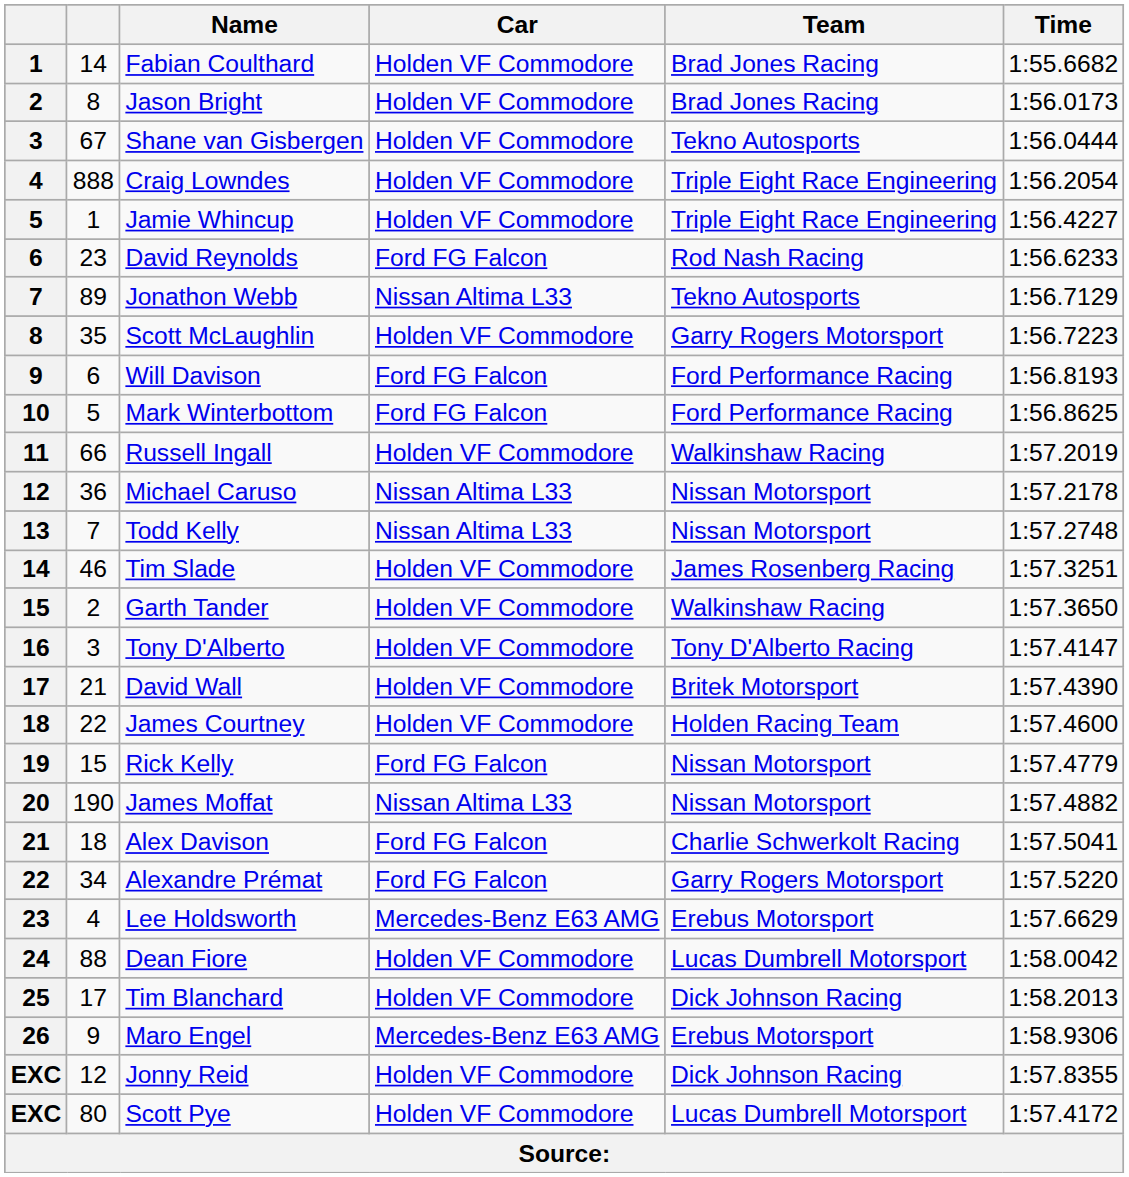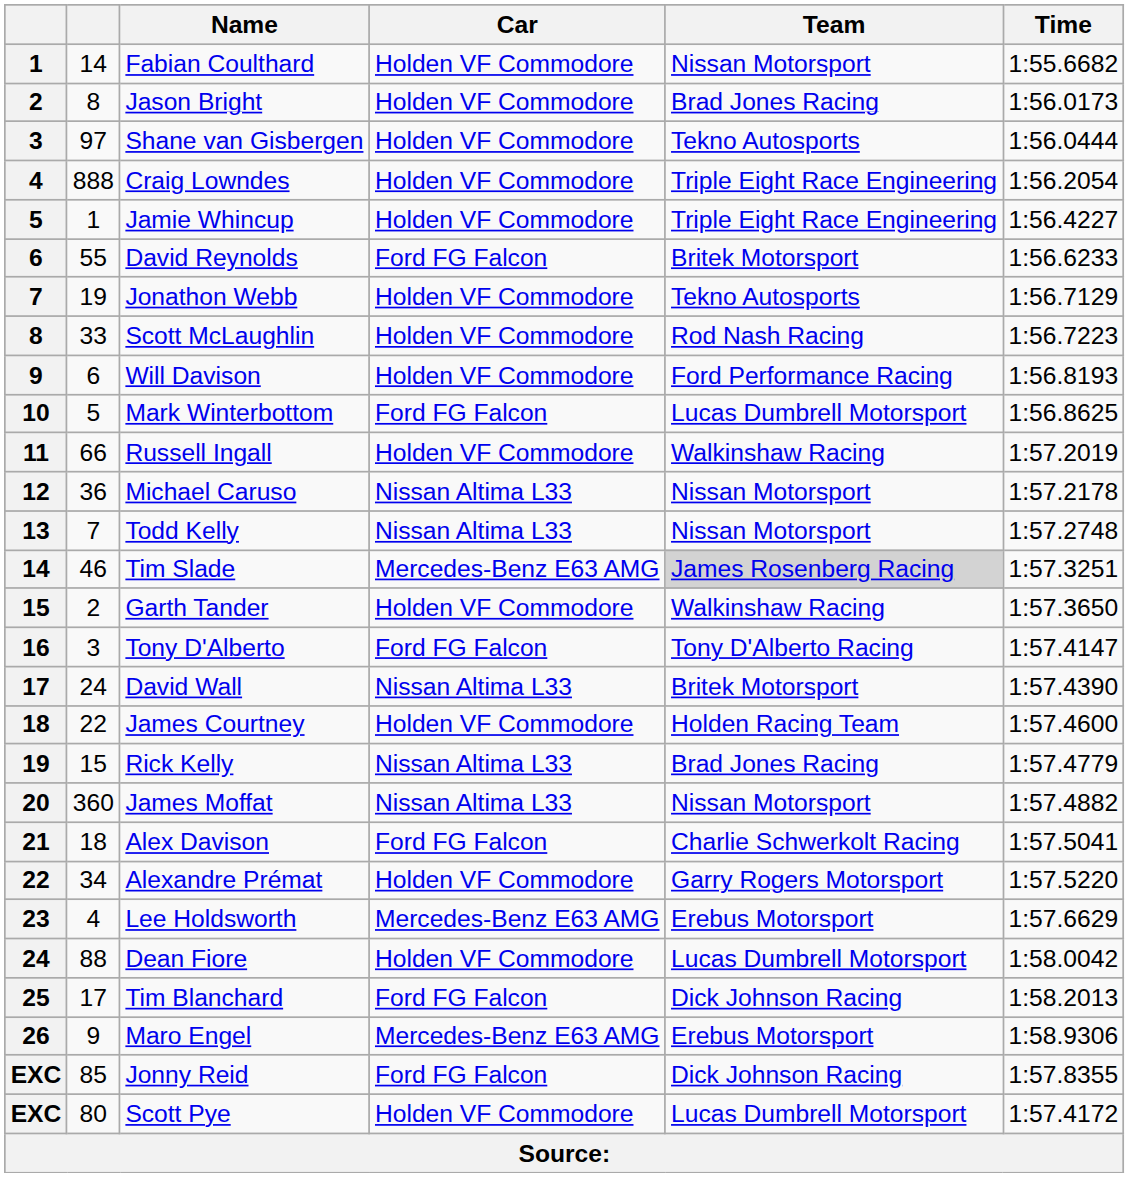 <table class="wikitable" style="font-size: 90%;">
 <tr>
 <th></th>
 <th></th>
 <th>Name</th>
 <th>Car</th>
 <th>Team</th>
 <th>Time</th>
 </tr>
 <tr>
 <th>1</th>
 <td align="center">14</td>
 <td> <a href='#'>Fabian Coulthard</a></td>
 <td><a href='#'>Holden VF Commodore</a></td>
-<td><a href='#'>Brad Jones Racing</a></td>
+<td><a href='#'>Nissan Motorsport</a></td>
 <td>1:55.6682</td>
 </tr>
 <tr>
 <th>2</th>
 <td align="center">8</td>
 <td> <a href='#'>Jason Bright</a></td>
 <td><a href='#'>Holden VF Commodore</a></td>
 <td><a href='#'>Brad Jones Racing</a></td>
 <td>1:56.0173</td>
 </tr>
 <tr>
 <th>3</th>
-<td align="center">67</td>
+<td align="center">97</td>
 <td> <a href='#'>Shane van Gisbergen</a></td>
 <td><a href='#'>Holden VF Commodore</a></td>
 <td><a href='#'>Tekno Autosports</a></td>
 <td>1:56.0444</td>
 </tr>
 <tr>
 <th>4</th>
 <td align="center">888</td>
 <td> <a href='#'>Craig Lowndes</a></td>
 <td><a href='#'>Holden VF Commodore</a></td>
 <td><a href='#'>Triple Eight Race Engineering</a></td>
 <td>1:56.2054</td>
 </tr>
 <tr>
 <th>5</th>
 <td align="center">1</td>
 <td> <a href='#'>Jamie Whincup</a></td>
 <td><a href='#'>Holden VF Commodore</a></td>
 <td><a href='#'>Triple Eight Race Engineering</a></td>
 <td>1:56.4227</td>
 </tr>
 <tr>
 <th>6</th>
-<td align="center">23</td>
+<td align="center">55</td>
 <td> <a href='#'>David Reynolds</a></td>
 <td><a href='#'>Ford FG Falcon</a></td>
-<td><a href='#'>Rod Nash Racing</a></td>
+<td><a href='#'>Britek Motorsport</a></td>
 <td>1:56.6233</td>
 </tr>
 <tr>
 <th>7</th>
-<td align="center">89</td>
+<td align="center">19</td>
 <td> <a href='#'>Jonathon Webb</a></td>
-<td><a href='#'>Nissan Altima L33</a></td>
+<td><a href='#'>Holden VF Commodore</a></td>
 <td><a href='#'>Tekno Autosports</a></td>
 <td>1:56.7129</td>
 </tr>
 <tr>
 <th>8</th>
-<td align="center">35</td>
+<td align="center">33</td>
 <td> <a href='#'>Scott McLaughlin</a></td>
 <td><a href='#'>Holden VF Commodore</a></td>
-<td><a href='#'>Garry Rogers Motorsport</a></td>
+<td><a href='#'>Rod Nash Racing</a></td>
 <td>1:56.7223</td>
 </tr>
 <tr>
 <th>9</th>
 <td align="center">6</td>
 <td> <a href='#'>Will Davison</a></td>
-<td><a href='#'>Ford FG Falcon</a></td>
+<td><a href='#'>Holden VF Commodore</a></td>
 <td><a href='#'>Ford Performance Racing</a></td>
 <td>1:56.8193</td>
 </tr>
 <tr>
 <th>10</th>
 <td align="center">5</td>
 <td> <a href='#'>Mark Winterbottom</a></td>
 <td><a href='#'>Ford FG Falcon</a></td>
-<td><a href='#'>Ford Performance Racing</a></td>
+<td><a href='#'>Lucas Dumbrell Motorsport</a></td>
 <td>1:56.8625</td>
 </tr>
 <tr>
 <th>11</th>
 <td align="center">66</td>
 <td> <a href='#'>Russell Ingall</a></td>
 <td><a href='#'>Holden VF Commodore</a></td>
 <td><a href='#'>Walkinshaw Racing</a></td>
 <td>1:57.2019</td>
 </tr>
 <tr>
 <th>12</th>
 <td align="center">36</td>
 <td> <a href='#'>Michael Caruso</a></td>
 <td><a href='#'>Nissan Altima L33</a></td>
 <td><a href='#'>Nissan Motorsport</a></td>
 <td>1:57.2178</td>
 </tr>
 <tr>
 <th>13</th>
 <td align="center">7</td>
 <td> <a href='#'>Todd Kelly</a></td>
 <td><a href='#'>Nissan Altima L33</a></td>
 <td><a href='#'>Nissan Motorsport</a></td>
 <td>1:57.2748</td>
 </tr>
 <tr>
 <th>14</th>
 <td align="center">46</td>
 <td> <a href='#'>Tim Slade</a></td>
-<td><a href='#'>Holden VF Commodore</a></td>
-<td><a href='#'>James Rosenberg Racing</a></td>
+<td><a href='#'>Mercedes-Benz E63 AMG</a></td>
+<td style="background: lightgrey;"><a href='#'>James Rosenberg Racing</a></td>
 <td>1:57.3251</td>
 </tr>
 <tr>
 <th>15</th>
 <td align="center">2</td>
 <td> <a href='#'>Garth Tander</a></td>
 <td><a href='#'>Holden VF Commodore</a></td>
 <td><a href='#'>Walkinshaw Racing</a></td>
 <td>1:57.3650</td>
 </tr>
 <tr>
 <th>16</th>
 <td align="center">3</td>
 <td> <a href='#'>Tony D'Alberto</a></td>
-<td><a href='#'>Holden VF Commodore</a></td>
+<td><a href='#'>Ford FG Falcon</a></td>
 <td><a href='#'>Tony D'Alberto Racing</a></td>
 <td>1:57.4147</td>
 </tr>
 <tr>
 <th>17</th>
-<td align="center">21</td>
+<td align="center">24</td>
 <td> <a href='#'>David Wall</a></td>
-<td><a href='#'>Holden VF Commodore</a></td>
+<td><a href='#'>Nissan Altima L33</a></td>
 <td><a href='#'>Britek Motorsport</a></td>
 <td>1:57.4390</td>
 </tr>
 <tr>
 <th>18</th>
 <td align="center">22</td>
 <td> <a href='#'>James Courtney</a></td>
 <td><a href='#'>Holden VF Commodore</a></td>
 <td><a href='#'>Holden Racing Team</a></td>
 <td>1:57.4600</td>
 </tr>
 <tr>
 <th>19</th>
 <td align="center">15</td>
 <td> <a href='#'>Rick Kelly</a></td>
-<td><a href='#'>Ford FG Falcon</a></td>
-<td><a href='#'>Nissan Motorsport</a></td>
+<td><a href='#'>Nissan Altima L33</a></td>
+<td><a href='#'>Brad Jones Racing</a></td>
 <td>1:57.4779</td>
 </tr>
 <tr>
 <th>20</th>
-<td align="center">190</td>
+<td align="center">360</td>
 <td> <a href='#'>James Moffat</a></td>
 <td><a href='#'>Nissan Altima L33</a></td>
 <td><a href='#'>Nissan Motorsport</a></td>
 <td>1:57.4882</td>
 </tr>
 <tr>
 <th>21</th>
 <td align="center">18</td>
 <td> <a href='#'>Alex Davison</a></td>
 <td><a href='#'>Ford FG Falcon</a></td>
 <td><a href='#'>Charlie Schwerkolt Racing</a></td>
 <td>1:57.5041</td>
 </tr>
 <tr>
 <th>22</th>
 <td align="center">34</td>
 <td> <a href='#'>Alexandre Prémat</a></td>
-<td><a href='#'>Ford FG Falcon</a></td>
+<td><a href='#'>Holden VF Commodore</a></td>
 <td><a href='#'>Garry Rogers Motorsport</a></td>
 <td>1:57.5220</td>
 </tr>
 <tr>
 <th>23</th>
 <td align="center">4</td>
 <td> <a href='#'>Lee Holdsworth</a></td>
 <td><a href='#'>Mercedes-Benz E63 AMG</a></td>
 <td><a href='#'>Erebus Motorsport</a></td>
 <td>1:57.6629</td>
 </tr>
 <tr>
 <th>24</th>
 <td align="center">88</td>
 <td> <a href='#'>Dean Fiore</a></td>
 <td><a href='#'>Holden VF Commodore</a></td>
 <td><a href='#'>Lucas Dumbrell Motorsport</a></td>
 <td>1:58.0042</td>
 </tr>
 <tr>
 <th>25</th>
 <td align="center">17</td>
 <td> <a href='#'>Tim Blanchard</a></td>
-<td><a href='#'>Holden VF Commodore</a></td>
+<td><a href='#'>Ford FG Falcon</a></td>
 <td><a href='#'>Dick Johnson Racing</a></td>
 <td>1:58.2013</td>
 </tr>
 <tr>
 <th>26</th>
 <td align="center">9</td>
 <td> <a href='#'>Maro Engel</a></td>
 <td><a href='#'>Mercedes-Benz E63 AMG</a></td>
 <td><a href='#'>Erebus Motorsport</a></td>
 <td>1:58.9306</td>
 </tr>
 <tr>
 <th>EXC</th>
-<td align="center">12</td>
+<td align="center">85</td>
 <td> <a href='#'>Jonny Reid</a></td>
-<td><a href='#'>Holden VF Commodore</a></td>
+<td><a href='#'>Ford FG Falcon</a></td>
 <td><a href='#'>Dick Johnson Racing</a></td>
 <td>1:57.8355</td>
 </tr>
 <tr>
 <th>EXC</th>
 <td align="center">80</td>
 <td> <a href='#'>Scott Pye</a></td>
 <td><a href='#'>Holden VF Commodore</a></td>
 <td><a href='#'>Lucas Dumbrell Motorsport</a></td>
 <td>1:57.4172</td>
 </tr>
 <tr>
 <th colspan="6">Source:</th>
 </tr>
 </table>
